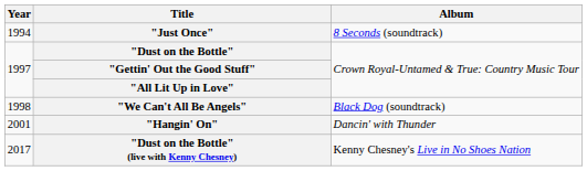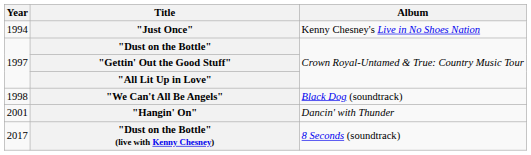 <table class="wikitable plainrowheaders">
 <tr>
 <th>Year</th>
 <th style="width:25em;">Title</th>
 <th>Album</th>
 </tr>
 <tr>
 <td>1994</td>
 <th scope="row">"Just Once"</th>
-<td><em><a href='#'>8 Seconds</a></em> (soundtrack)</td>
+<td>Kenny Chesney's <em><a href='#'>Live in No Shoes Nation</a></em></td>
 </tr>
 <tr>
 <td align="left" rowspan="3">1997</td>
 <th scope="row">"Dust on the Bottle"</th>
 <td align="left" rowspan="3"><em>Crown Royal-Untamed & True: Country Music Tour</em></td>
 </tr>
 <tr>
 <th scope="row">"Gettin' Out the Good Stuff"</th>
 </tr>
 <tr>
 <th scope="row">"All Lit Up in Love"</th>
 </tr>
 <tr>
 <td>1998</td>
 <th scope="row">"We Can't All Be Angels"</th>
 <td><em><a href='#'>Black Dog</a></em> (soundtrack)</td>
 </tr>
 <tr>
 <td>2001</td>
 <th scope="row">"Hangin' On"</th>
 <td><em>Dancin' with Thunder</em></td>
 </tr>
 <tr>
 <td>2017</td>
 <th scope="row">"Dust on the Bottle"<br><small>(live with <a href='#'>Kenny Chesney</a>)</small></th>
-<td>Kenny Chesney's <em><a href='#'>Live in No Shoes Nation</a></em></td>
+<td><em><a href='#'>8 Seconds</a></em> (soundtrack)</td>
 </tr>
 </table>
